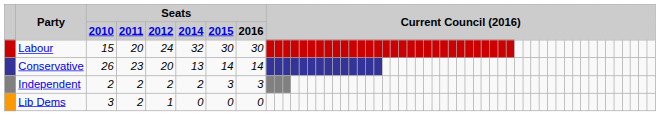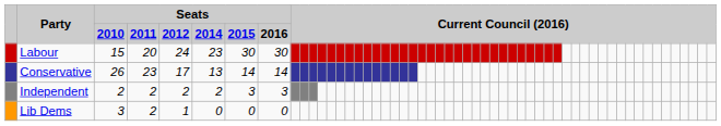 <table class="wikitable">
 <tr>
 <th style="background:#ccc" rowspan="2">  </th>
 <th style="background:#ccc" rowspan="2">Party</th>
 <th style="background:#ccc" colspan="6">Seats</th>
 <th style="background:#ccc" colspan="47" rowspan="2">Current Council (2016)</th>
 </tr>
 <tr>
 <th style="background:#ccc"><a href='#'>2010</a></th>
 <th style="background:#ccc"><a href='#'>2011</a></th>
 <th style="background:#ccc"><a href='#'>2012</a></th>
 <th style="background:#ccc"><a href='#'>2014</a></th>
 <th style="background:#ccc"><a href='#'>2015</a></th>
 <th style="background:#ccc">2016</th>
 </tr>
 <tr>
 <td style="background:#c00"> </td>
 <td><a href='#'>Labour</a></td>
 <td style="text-align: right"><em>15</em></td>
 <td style="text-align: right"><em>20</em></td>
 <td style="text-align: right"><em>24</em></td>
-<td style="text-align: right"><em>32</em></td>
+<td style="text-align: right"><em>23</em></td>
 <td style="text-align: right"><em>30</em></td>
 <td style="text-align: right"><em>30</em></td>
 <td style="background:#c00"> </td>
 <td style="background:#c00"> </td>
 <td style="background:#c00"> </td>
 <td style="background:#c00"> </td>
 <td style="background:#c00"> </td>
 <td style="background:#c00"> </td>
 <td style="background:#c00"> </td>
 <td style="background:#c00"> </td>
 <td style="background:#c00"> </td>
 <td style="background:#c00"> </td>
 <td style="background:#c00"> </td>
 <td style="background:#c00"> </td>
 <td style="background:#c00"> </td>
 <td style="background:#c00"> </td>
 <td style="background:#c00"> </td>
 <td style="background:#c00"> </td>
 <td style="background:#c00"> </td>
 <td style="background:#c00"> </td>
 <td style="background:#c00"> </td>
 <td style="background:#c00"> </td>
 <td style="background:#c00"> </td>
 <td style="background:#c00"> </td>
 <td style="background:#c00"> </td>
 <td style="background:#c00"> </td>
 <td style="background:#c00"> </td>
 <td style="background:#c00"> </td>
 <td style="background:#c00"> </td>
 <td style="background:#c00"> </td>
 <td style="background:#c00"> </td>
 <td style="background:#c00"> </td>
 <td> </td>
 <td> </td>
 <td> </td>
 <td> </td>
 <td> </td>
 <td> </td>
 <td> </td>
 <td> </td>
 <td> </td>
 <td> </td>
 <td> </td>
 <td> </td>
 <td> </td>
 <td> </td>
 <td> </td>
 <td> </td>
 <td> </td>
 </tr>
 <tr>
 <td style="background:#339"> </td>
 <td><a href='#'>Conservative</a></td>
 <td style="text-align: right"><em>26</em></td>
 <td style="text-align: right"><em>23</em></td>
-<td style="text-align: right"><em>20</em></td>
+<td style="text-align: right"><em>17</em></td>
 <td style="text-align: right"><em>13</em></td>
 <td style="text-align: right"><em>14</em></td>
 <td style="text-align: right"><em>14</em></td>
 <td style="background:#339"> </td>
 <td style="background:#339"> </td>
 <td style="background:#339"> </td>
 <td style="background:#339"> </td>
 <td style="background:#339"> </td>
 <td style="background:#339"> </td>
 <td style="background:#339"> </td>
 <td style="background:#339"> </td>
 <td style="background:#339"> </td>
 <td style="background:#339"> </td>
 <td style="background:#339"> </td>
 <td style="background:#339"> </td>
 <td style="background:#339"> </td>
 <td style="background:#339"> </td>
 <td> </td>
 <td> </td>
 <td> </td>
 <td> </td>
 <td> </td>
 <td> </td>
 <td> </td>
 <td> </td>
 <td> </td>
 <td> </td>
 <td> </td>
 <td> </td>
 <td> </td>
 <td> </td>
 <td> </td>
 <td> </td>
 <td> </td>
 <td> </td>
 <td> </td>
 <td> </td>
 <td> </td>
 <td> </td>
 <td> </td>
 <td> </td>
 <td> </td>
 <td> </td>
 <td> </td>
 <td> </td>
 <td> </td>
 <td> </td>
 <td> </td>
 <td> </td>
 <td> </td>
 </tr>
 <tr>
 <td style="background:gray"> </td>
 <td><a href='#'>Independent</a></td>
 <td style="text-align: right"><em>2</em></td>
 <td style="text-align: right"><em>2</em></td>
 <td style="text-align: right"><em>2</em></td>
 <td style="text-align: right"><em>2</em></td>
 <td style="text-align: right"><em>3</em></td>
 <td style="text-align: right"><em>3</em></td>
 <td style="background:gray"> </td>
 <td style="background:gray"> </td>
 <td style="background:gray"> </td>
 <td> </td>
 <td> </td>
 <td> </td>
 <td> </td>
 <td> </td>
 <td> </td>
 <td> </td>
 <td> </td>
 <td> </td>
 <td> </td>
 <td> </td>
 <td> </td>
 <td> </td>
 <td> </td>
 <td> </td>
 <td> </td>
 <td> </td>
 <td> </td>
 <td> </td>
 <td> </td>
 <td> </td>
 <td> </td>
 <td> </td>
 <td> </td>
 <td> </td>
 <td> </td>
 <td> </td>
 <td> </td>
 <td> </td>
 <td> </td>
 <td> </td>
 <td> </td>
 <td> </td>
 <td> </td>
 <td> </td>
 <td> </td>
 <td> </td>
 <td> </td>
 <td> </td>
 <td> </td>
 <td> </td>
 <td> </td>
 <td> </td>
 <td> </td>
 </tr>
 <tr>
 <td style="background:#f90"> </td>
 <td><a href='#'>Lib Dems</a></td>
 <td style="text-align: right"><em>3</em></td>
 <td style="text-align: right"><em>2</em></td>
 <td style="text-align: right"><em>1</em></td>
 <td style="text-align: right"><em>0</em></td>
 <td style="text-align: right"><em>0</em></td>
 <td style="text-align: right"><em>0</em></td>
 <td> </td>
 <td> </td>
 <td> </td>
 <td> </td>
 <td> </td>
 <td> </td>
 <td> </td>
 <td> </td>
 <td> </td>
 <td> </td>
 <td> </td>
 <td> </td>
 <td> </td>
 <td> </td>
 <td> </td>
 <td> </td>
 <td> </td>
 <td> </td>
 <td> </td>
 <td> </td>
 <td> </td>
 <td> </td>
 <td> </td>
 <td> </td>
 <td> </td>
 <td> </td>
 <td> </td>
 <td> </td>
 <td> </td>
 <td> </td>
 <td> </td>
 <td> </td>
 <td> </td>
 <td> </td>
 <td> </td>
 <td> </td>
 <td> </td>
 <td> </td>
 <td> </td>
 <td> </td>
 <td> </td>
 <td> </td>
 <td> </td>
 <td> </td>
 <td> </td>
 <td> </td>
 <td> </td>
 </tr>
 </table>
